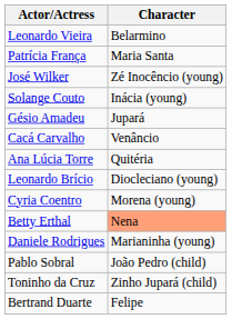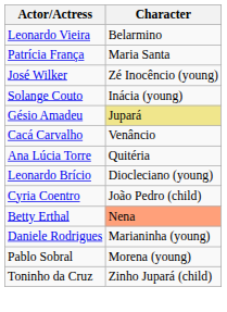 <table class="wikitable sotable">
 <tr bgcolor="#CCCCCC">
 <th>Actor/Actress</th>
 <th>Character</th>
 </tr>
 <tr>
 <td><a href='#'>Leonardo Vieira</a></td>
 <td>Belarmino</td>
 </tr>
 <tr>
 <td><a href='#'>Patrícia França</a></td>
 <td>Maria Santa</td>
 </tr>
 <tr>
 <td><a href='#'>José Wilker</a></td>
 <td>Zé Inocêncio (young)</td>
 </tr>
 <tr>
 <td><a href='#'>Solange Couto</a></td>
 <td>Inácia (young)</td>
 </tr>
 <tr>
 <td><a href='#'>Gésio Amadeu</a></td>
-<td>Jupará</td>
+<td style="background: khaki;">Jupará</td>
 </tr>
 <tr>
 <td><a href='#'>Cacá Carvalho</a></td>
 <td>Venâncio</td>
 </tr>
 <tr>
 <td><a href='#'>Ana Lúcia Torre</a></td>
 <td>Quitéria</td>
 </tr>
 <tr>
 <td><a href='#'>Leonardo Brício</a></td>
 <td>Diocleciano (young)</td>
 </tr>
 <tr>
 <td><a href='#'>Cyria Coentro</a></td>
-<td>Morena (young)</td>
+<td>João Pedro (child)</td>
 </tr>
 <tr>
 <td><a href='#'>Betty Erthal</a></td>
 <td style="background: lightsalmon;">Nena</td>
 </tr>
 <tr>
 <td><a href='#'>Daniele Rodrigues</a></td>
 <td>Marianinha (young)</td>
 </tr>
 <tr>
 <td>Pablo Sobral</td>
-<td>João Pedro (child)</td>
+<td>Morena (young)</td>
 </tr>
 <tr>
 <td>Toninho da Cruz</td>
 <td>Zinho Jupará (child)</td>
 </tr>
-<tr>
-<td>Bertrand Duarte</td>
-<td>Felipe</td>
-</tr>
 </table>
